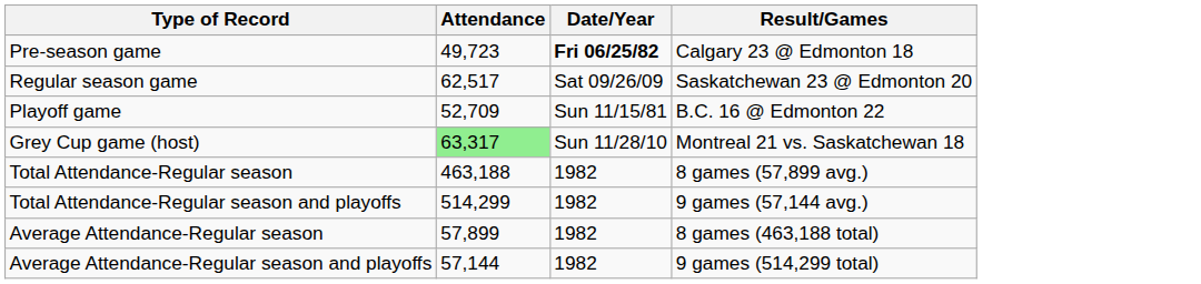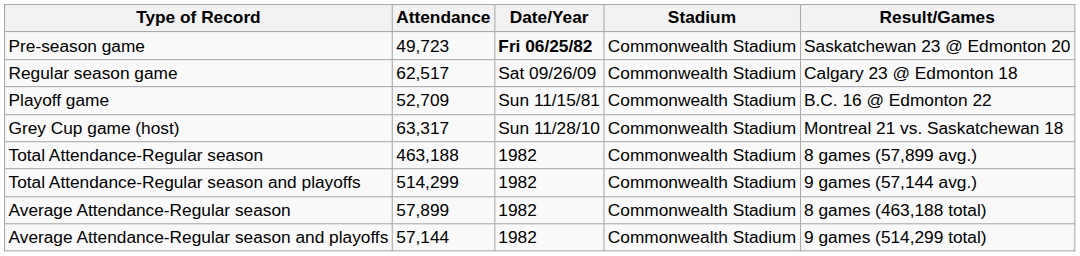 <table class="wikitable">
 <tr>
 <th>Type of Record</th>
 <th>Attendance</th>
 <th>Date/Year</th>
+<th>Stadium</th>
 <th>Result/Games</th>
 </tr>
 <tr>
 <td>Pre-season game</td>
 <td>49,723</td>
 <td><strong>Fri 06/25/82</strong></td>
-<td>Calgary 23 @ Edmonton 18</td>
+<td>Commonwealth Stadium</td>
+<td>Saskatchewan 23 @ Edmonton 20</td>
 </tr>
 <tr>
 <td>Regular season game</td>
 <td>62,517</td>
 <td>Sat 09/26/09</td>
-<td>Saskatchewan 23 @ Edmonton 20</td>
+<td>Commonwealth Stadium</td>
+<td>Calgary 23 @ Edmonton 18</td>
 </tr>
 <tr>
 <td>Playoff game</td>
 <td>52,709</td>
 <td>Sun 11/15/81</td>
+<td>Commonwealth Stadium</td>
 <td>B.C. 16 @ Edmonton 22</td>
 </tr>
 <tr>
 <td>Grey Cup game (host)</td>
-<td style="background: lightgreen;">63,317</td>
+<td>63,317</td>
 <td>Sun 11/28/10</td>
+<td>Commonwealth Stadium</td>
 <td>Montreal 21 vs. Saskatchewan 18</td>
 </tr>
 <tr>
 <td>Total Attendance-Regular season</td>
 <td>463,188</td>
 <td>1982</td>
+<td>Commonwealth Stadium</td>
 <td>8 games (57,899 avg.)</td>
 </tr>
 <tr>
 <td>Total Attendance-Regular season and playoffs</td>
 <td>514,299</td>
 <td>1982</td>
+<td>Commonwealth Stadium</td>
 <td>9 games (57,144 avg.)</td>
 </tr>
 <tr>
 <td>Average Attendance-Regular season</td>
 <td>57,899</td>
 <td>1982</td>
+<td>Commonwealth Stadium</td>
 <td>8 games (463,188 total)</td>
 </tr>
 <tr>
 <td>Average Attendance-Regular season and playoffs</td>
 <td>57,144</td>
 <td>1982</td>
+<td>Commonwealth Stadium</td>
 <td>9 games (514,299 total)</td>
 </tr>
 </table>
